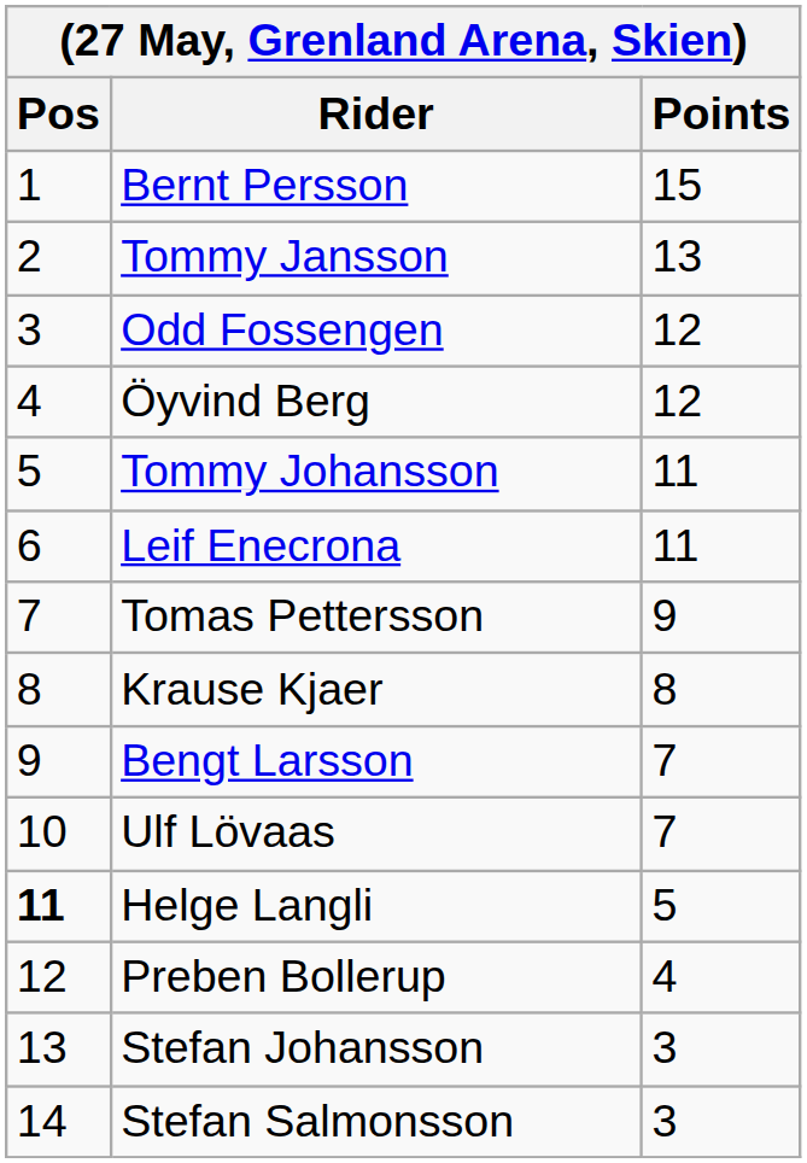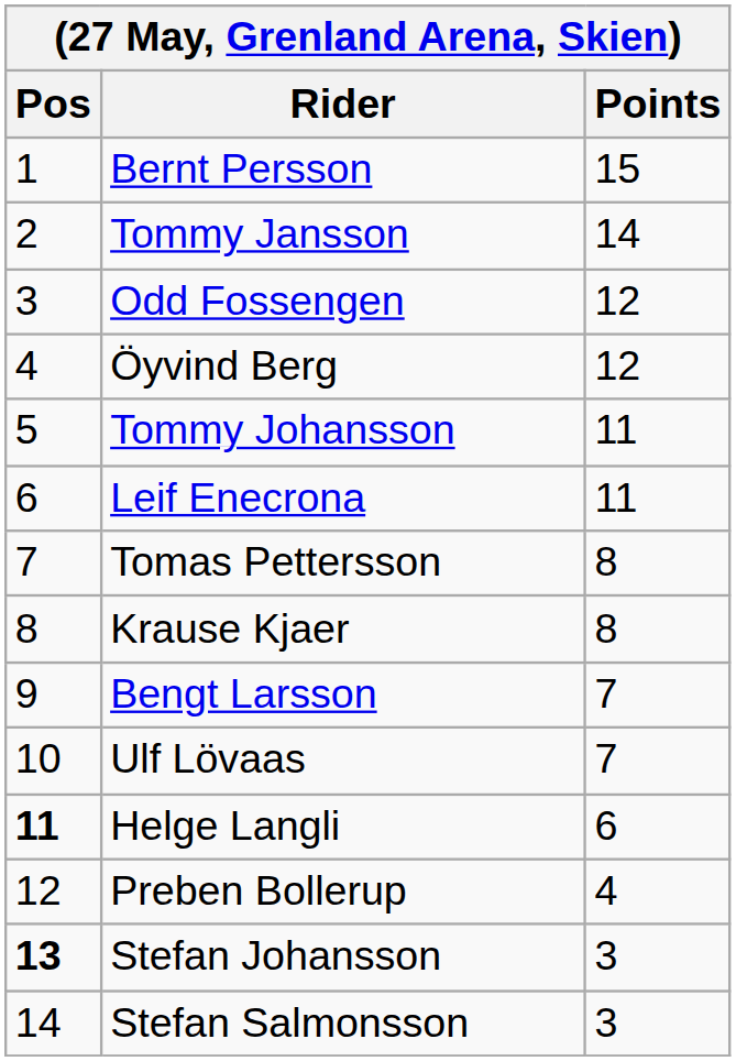 <table class="wikitable">
 <tr>
 <th colspan="6">(27 May,  <a href='#'>Grenland Arena</a>, <a href='#'>Skien</a>)</th>
 </tr>
 <tr>
 <th width=20>Pos</th>
 <th width=180>Rider</th>
 <th width=40>Points</th>
 </tr>
 <tr>
 <td>1</td>
 <td style="text-align:left;"> <a href='#'>Bernt Persson</a></td>
 <td>15</td>
 </tr>
 <tr>
 <td>2</td>
 <td style="text-align:left;"> <a href='#'>Tommy Jansson</a></td>
-<td>13</td>
+<td>14</td>
 </tr>
 <tr>
 <td>3</td>
 <td style="text-align:left;"> <a href='#'>Odd Fossengen</a></td>
 <td>12</td>
 </tr>
 <tr>
 <td>4</td>
 <td style="text-align:left;"> Öyvind Berg</td>
 <td>12</td>
 </tr>
 <tr>
 <td>5</td>
 <td style="text-align:left;"> <a href='#'>Tommy Johansson</a></td>
 <td>11</td>
 </tr>
 <tr>
 <td>6</td>
 <td style="text-align:left;"> <a href='#'>Leif Enecrona</a></td>
 <td>11</td>
 </tr>
 <tr>
 <td>7</td>
 <td style="text-align:left;"> Tomas Pettersson</td>
-<td>9</td>
+<td>8</td>
 </tr>
 <tr>
 <td>8</td>
 <td style="text-align:left;"> Krause Kjaer</td>
 <td>8</td>
 </tr>
 <tr>
 <td>9</td>
 <td style="text-align:left;"> <a href='#'>Bengt Larsson</a></td>
 <td>7</td>
 </tr>
 <tr>
 <td>10</td>
 <td style="text-align:left;"> Ulf Lövaas</td>
 <td>7</td>
 </tr>
 <tr>
 <td><strong>11</strong></td>
 <td style="text-align:left;"> Helge Langli</td>
-<td>5</td>
+<td>6</td>
 </tr>
 <tr>
 <td>12</td>
 <td style="text-align:left;"> Preben Bollerup</td>
 <td>4</td>
 </tr>
 <tr>
-<td>13</td>
+<td><strong>13</strong></td>
 <td style="text-align:left;"> Stefan Johansson</td>
 <td>3</td>
 </tr>
 <tr>
 <td>14</td>
 <td style="text-align:left;"> Stefan Salmonsson</td>
 <td>3</td>
 </tr>
 </table>
